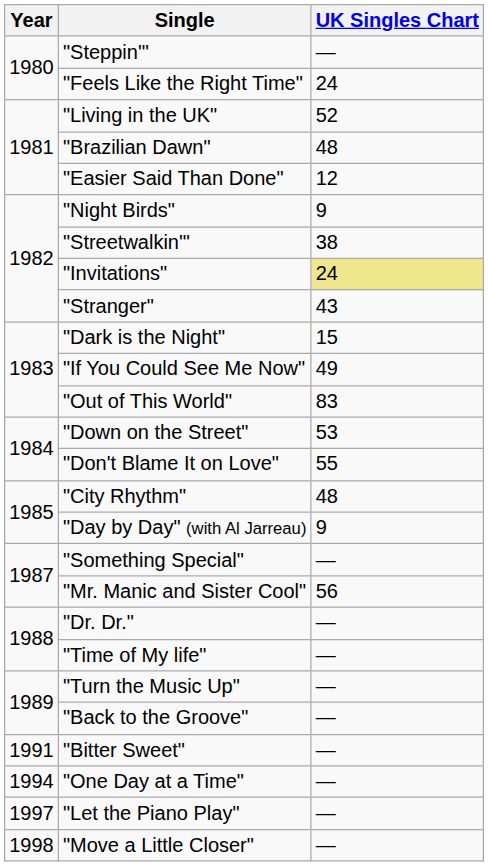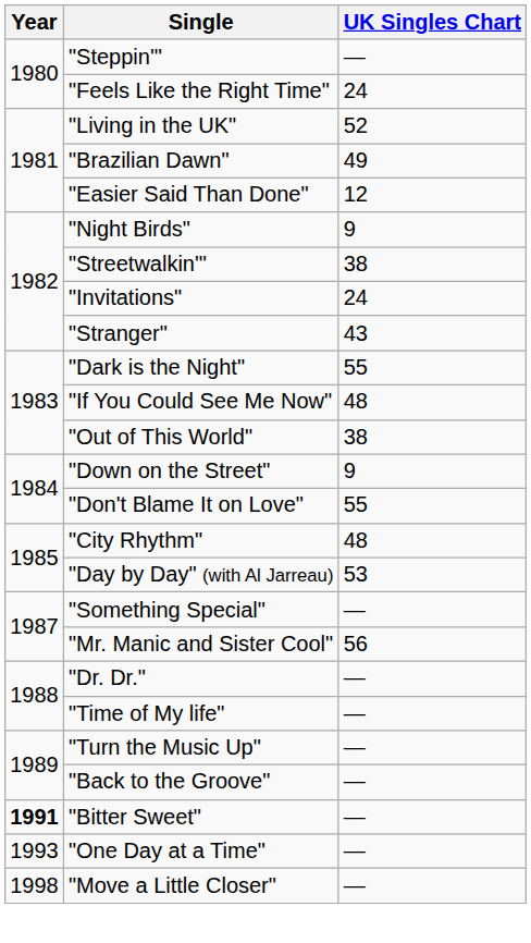 <table class="wikitable">
 <tr>
 <th>Year</th>
 <th>Single</th>
 <th><a href='#'>UK Singles Chart</a></th>
 </tr>
 <tr>
 <td rowspan="2">1980</td>
 <td>"Steppin'"</td>
 <td>—</td>
 </tr>
 <tr>
 <td>"Feels Like the Right Time"</td>
 <td>24</td>
 </tr>
 <tr>
 <td rowspan="3">1981</td>
 <td>"Living in the UK"</td>
 <td>52</td>
 </tr>
 <tr>
 <td>"Brazilian Dawn"</td>
-<td>48</td>
+<td>49</td>
 </tr>
 <tr>
 <td>"Easier Said Than Done"</td>
 <td>12</td>
 </tr>
 <tr>
 <td rowspan="4">1982</td>
 <td>"Night Birds"</td>
 <td>9</td>
 </tr>
 <tr>
 <td>"Streetwalkin'"</td>
 <td>38</td>
 </tr>
 <tr>
 <td>"Invitations"</td>
-<td style="background: khaki;">24</td>
+<td>24</td>
 </tr>
 <tr>
 <td>"Stranger"</td>
 <td>43</td>
 </tr>
 <tr>
 <td rowspan="3">1983</td>
 <td>"Dark is the Night"</td>
-<td>15</td>
+<td>55</td>
 </tr>
 <tr>
 <td>"If You Could See Me Now"</td>
-<td>49</td>
+<td>48</td>
 </tr>
 <tr>
 <td>"Out of This World"</td>
-<td>83</td>
+<td>38</td>
 </tr>
 <tr>
 <td rowspan="2">1984</td>
 <td>"Down on the Street"</td>
-<td>53</td>
+<td>9</td>
 </tr>
 <tr>
 <td>"Don't Blame It on Love"</td>
 <td>55</td>
 </tr>
 <tr>
 <td rowspan="2">1985</td>
 <td>"City Rhythm"</td>
 <td>48</td>
 </tr>
 <tr>
 <td>"Day by Day" <small>(with Al Jarreau)</small></td>
-<td>9</td>
+<td>53</td>
 </tr>
 <tr>
 <td rowspan="2">1987</td>
 <td>"Something Special"</td>
 <td>—</td>
 </tr>
 <tr>
 <td>"Mr. Manic and Sister Cool"</td>
 <td>56</td>
 </tr>
 <tr>
 <td rowspan="2">1988</td>
 <td>"Dr. Dr."</td>
 <td>—</td>
 </tr>
 <tr>
 <td>"Time of My life"</td>
 <td>—</td>
 </tr>
 <tr>
 <td rowspan="2">1989</td>
 <td>"Turn the Music Up"</td>
 <td>—</td>
 </tr>
 <tr>
 <td>"Back to the Groove"</td>
 <td>—</td>
 </tr>
 <tr>
-<td>1991</td>
+<td><strong>1991</strong></td>
 <td>"Bitter Sweet"</td>
 <td>—</td>
 </tr>
 <tr>
-<td>1994</td>
+<td>1993</td>
 <td>"One Day at a Time"</td>
-<td>—</td>
-</tr>
-<tr>
-<td>1997</td>
-<td>"Let the Piano Play"</td>
 <td>—</td>
 </tr>
 <tr>
 <td>1998</td>
 <td>"Move a Little Closer"</td>
 <td>—</td>
 </tr>
 </table>
